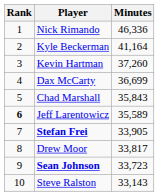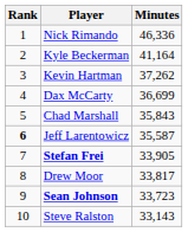 <table class="wikitable">
 <tr>
 <th>Rank</th>
 <th>Player</th>
 <th>Minutes</th>
 </tr>
 <tr>
 <td align=center>1</td>
 <td> <a href='#'>Nick Rimando</a></td>
 <td align=center>46,336</td>
 </tr>
 <tr>
 <td align=center>2</td>
 <td> <a href='#'>Kyle Beckerman</a></td>
 <td align=center>41,164</td>
 </tr>
 <tr>
 <td align=center>3</td>
 <td> <a href='#'>Kevin Hartman</a></td>
-<td align=center>37,260</td>
+<td align=center>37,262</td>
 </tr>
 <tr>
 <td align=center>4</td>
 <td> <a href='#'>Dax McCarty</a></td>
 <td align=center>36,699</td>
 </tr>
 <tr>
 <td align=center>5</td>
 <td> <a href='#'>Chad Marshall</a></td>
 <td align=center>35,843</td>
 </tr>
 <tr>
 <td align=center><strong>6</strong></td>
 <td> <a href='#'>Jeff Larentowicz</a></td>
-<td align=center>35,589</td>
+<td align=center>35,587</td>
 </tr>
 <tr>
 <td align=center>7</td>
 <td> <strong><a href='#'>Stefan Frei</a></strong></td>
 <td align=center>33,905</td>
 </tr>
 <tr>
 <td align=center>8</td>
 <td> <a href='#'>Drew Moor</a></td>
 <td align=center>33,817</td>
 </tr>
 <tr>
 <td align=center>9</td>
 <td> <strong><a href='#'>Sean Johnson</a></strong></td>
 <td align=center>33,723</td>
 </tr>
 <tr>
 <td align=center>10</td>
 <td> <a href='#'>Steve Ralston</a></td>
 <td align=center>33,143</td>
 </tr>
 </table>
